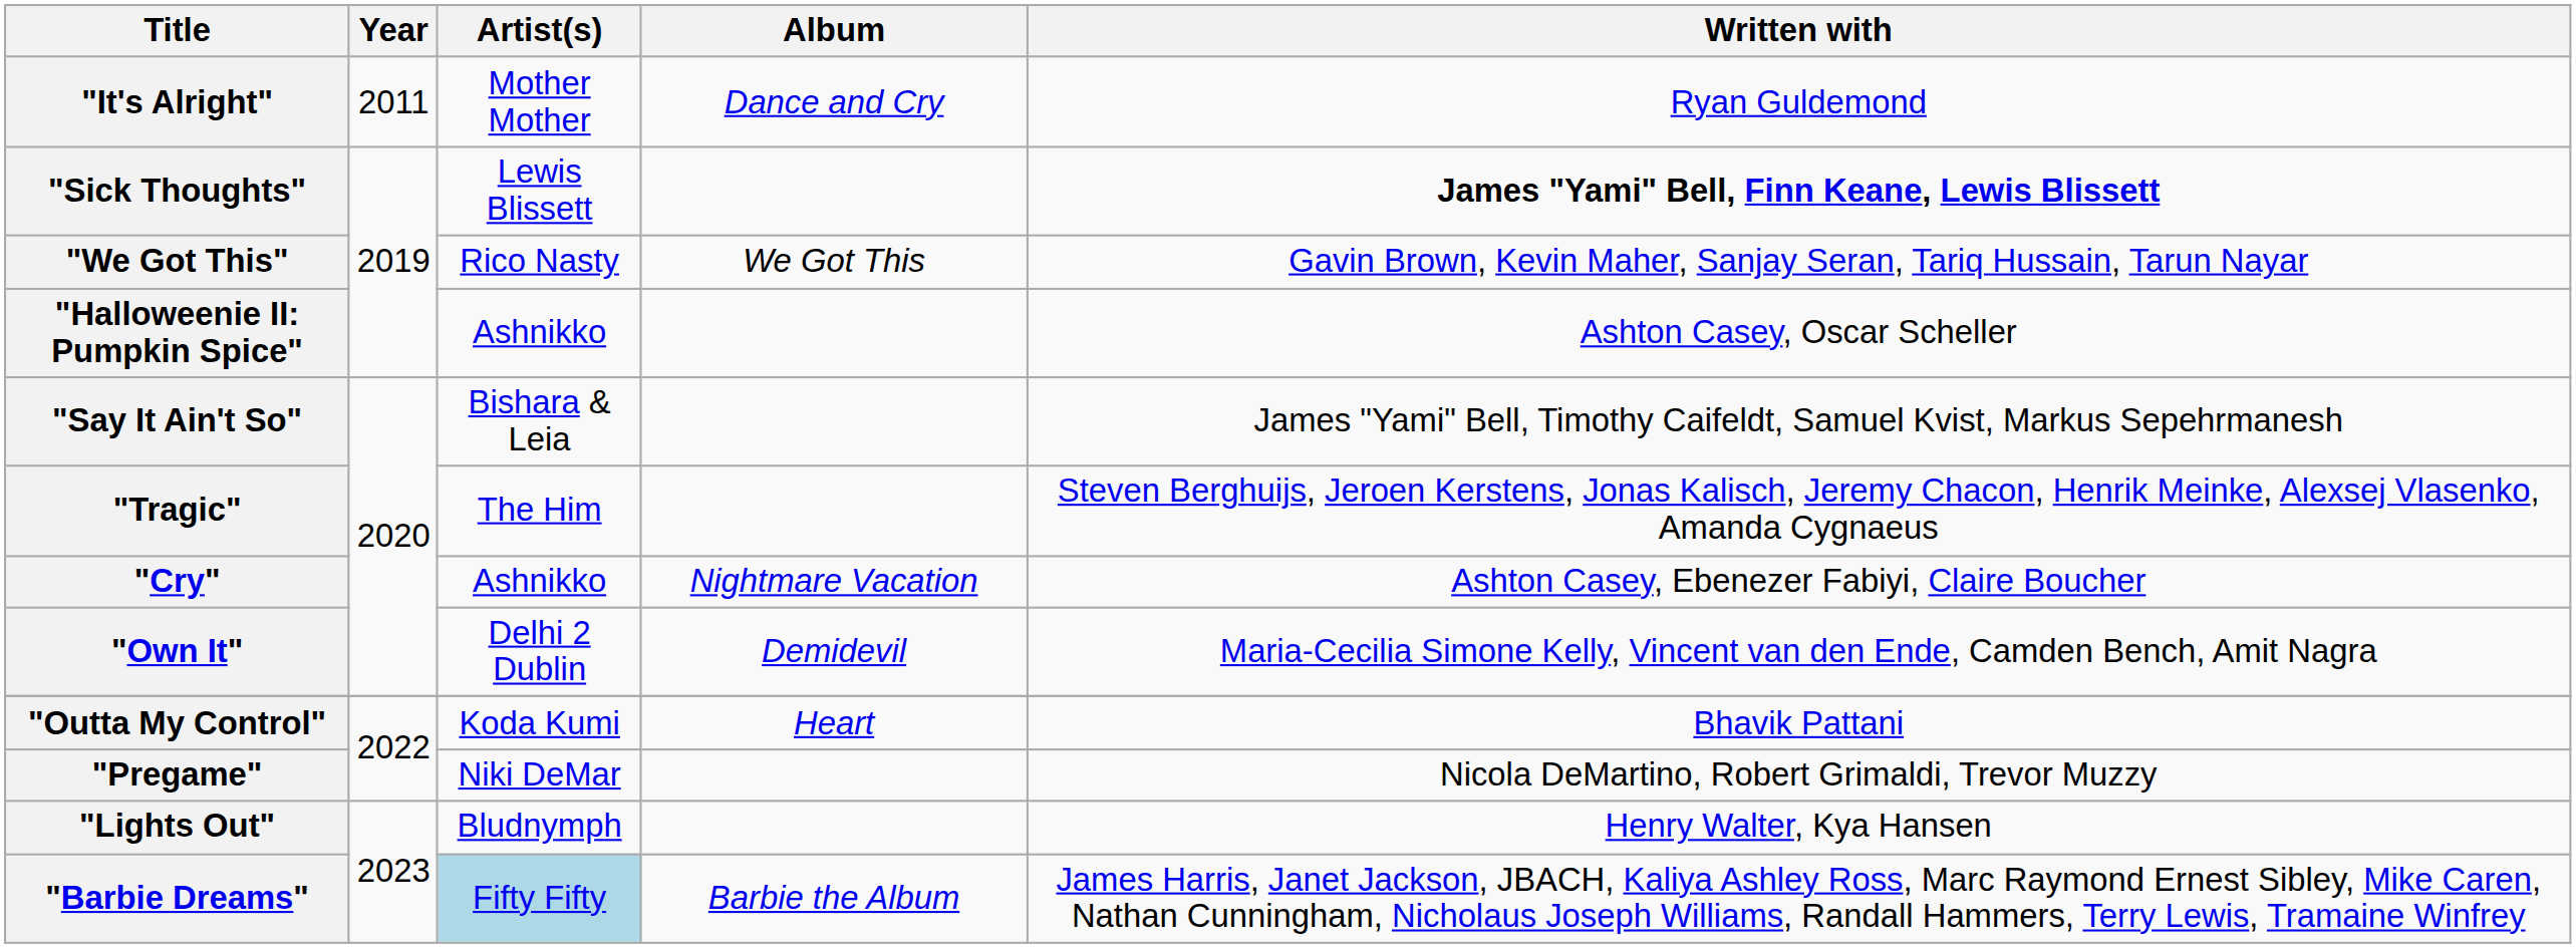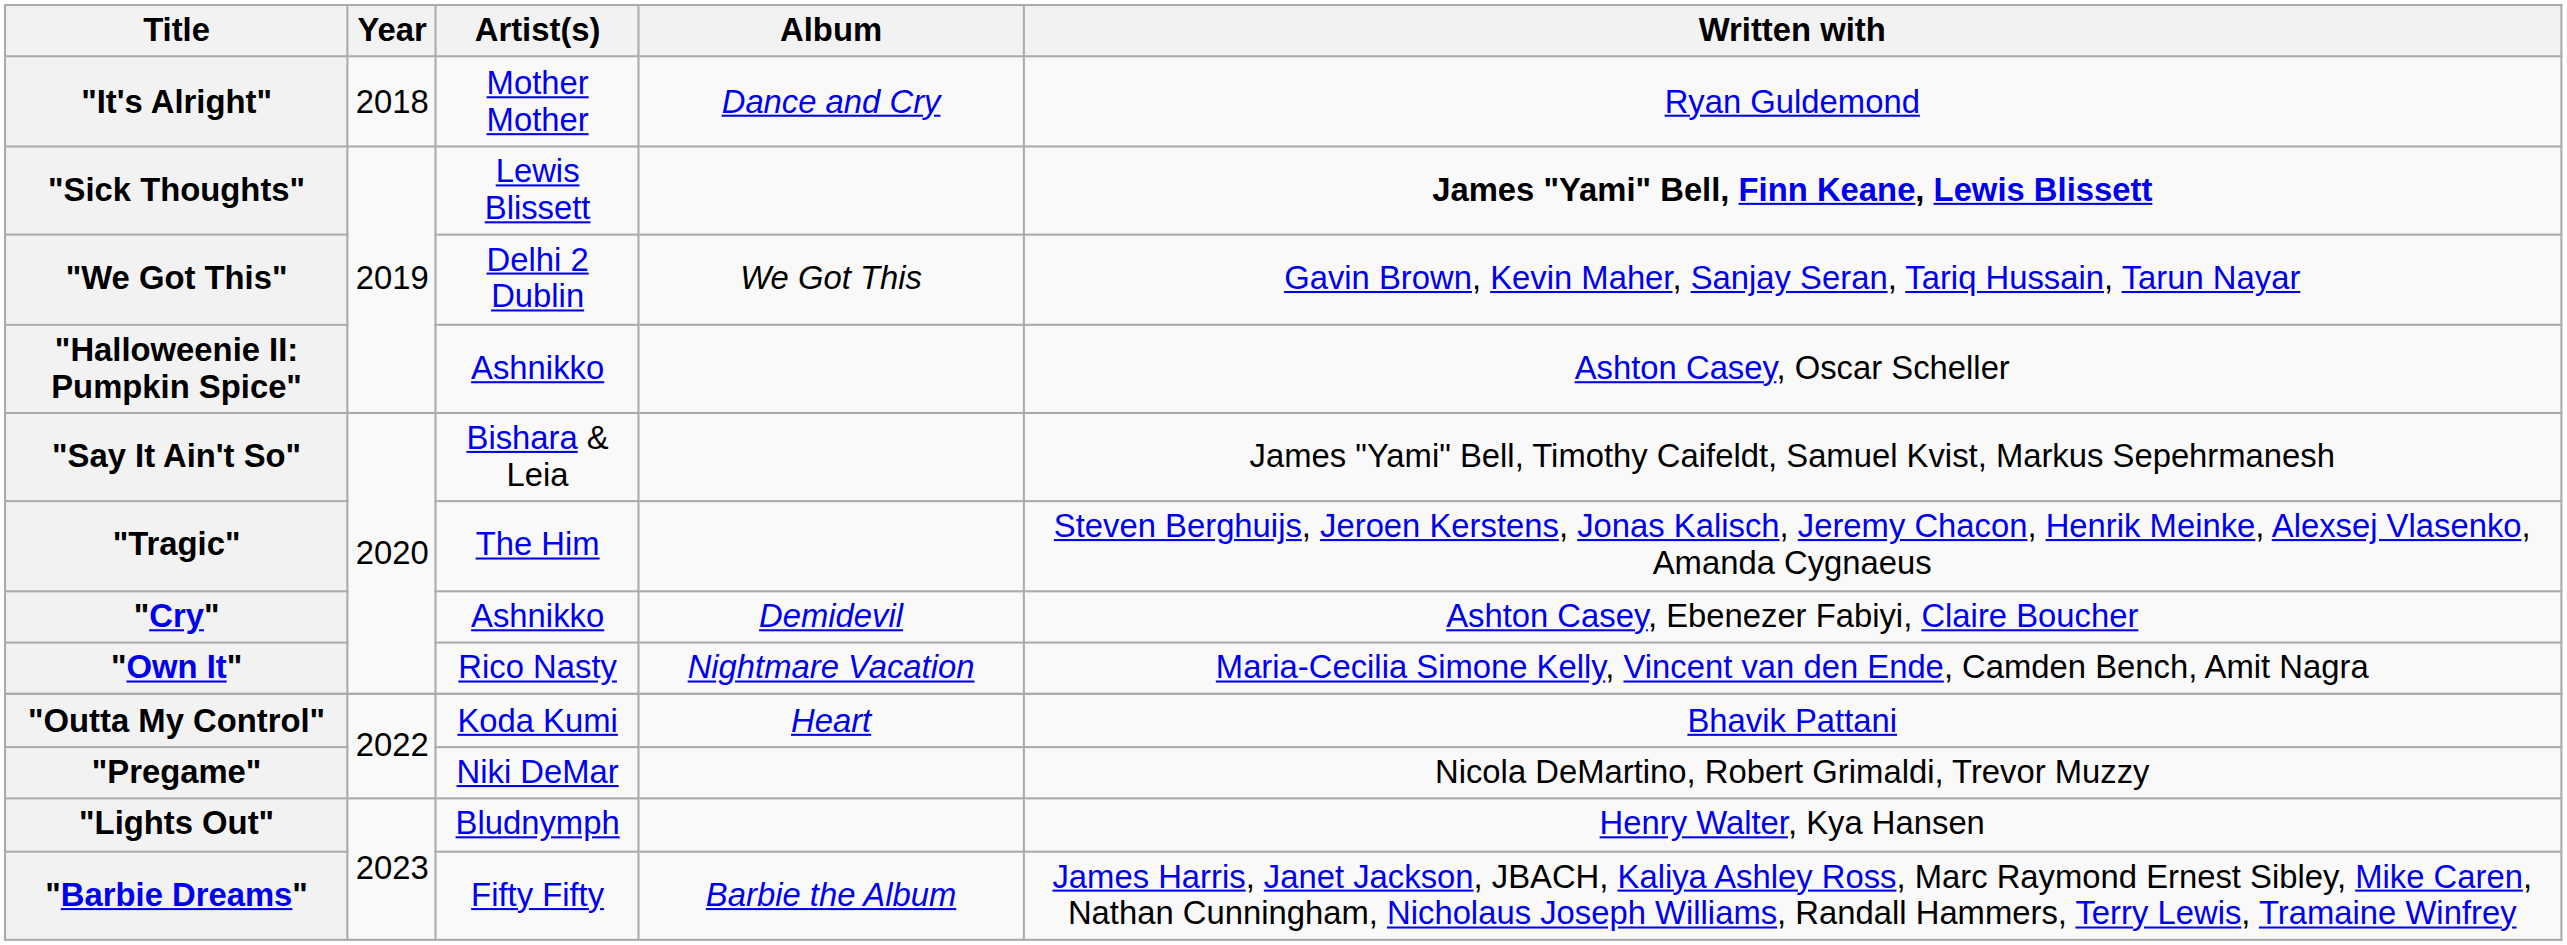 <table class="wikitable plainrowheaders" style="text-align:center;">
 <tr>
 <th scope="col" style="width:160px;">Title</th>
 <th scope="col">Year</th>
 <th scope="col">Artist(s)</th>
 <th scope="col" style="width:180px;">Album</th>
 <th scope="col">Written with</th>
 </tr>
 <tr>
 <th scope="row">"It's Alright"</th>
-<td>2011</td>
+<td>2018</td>
 <td><a href='#'>Mother Mother</a></td>
 <td><em><a href='#'>Dance and Cry</a></em></td>
 <td><a href='#'>Ryan Guldemond</a></td>
 </tr>
 <tr>
 <th scope="row">"Sick Thoughts"</th>
 <td rowspan="3">2019</td>
 <td><a href='#'>Lewis Blissett</a></td>
 <td></td>
 <td><strong>James "Yami" Bell, <a href='#'>Finn Keane</a>, <a href='#'>Lewis Blissett</a></strong></td>
 </tr>
 <tr>
 <th scope="row">"We Got This"</th>
-<td><a href='#'>Rico Nasty</a></td>
+<td><a href='#'>Delhi 2 Dublin</a></td>
 <td><em>We Got This</em></td>
 <td><a href='#'>Gavin Brown</a>, <a href='#'>Kevin Maher</a>, <a href='#'>Sanjay Seran</a>, <a href='#'>Tariq Hussain</a>, <a href='#'>Tarun Nayar</a></td>
 </tr>
 <tr>
 <th scope="row">"Halloweenie II: Pumpkin Spice"</th>
 <td><a href='#'>Ashnikko</a></td>
 <td></td>
 <td><a href='#'>Ashton Casey</a>, Oscar Scheller</td>
 </tr>
 <tr>
 <th scope="row">"Say It Ain't So"</th>
 <td rowspan="4">2020</td>
 <td><a href='#'>Bishara</a> & Leia</td>
 <td></td>
 <td>James "Yami" Bell, Timothy Caifeldt, Samuel Kvist, Markus Sepehrmanesh</td>
 </tr>
 <tr>
 <th scope="row">"Tragic"<br></th>
 <td><a href='#'>The Him</a></td>
 <td></td>
 <td><a href='#'>Steven Berghuijs</a>, <a href='#'>Jeroen Kerstens</a>, <a href='#'>Jonas Kalisch</a>, <a href='#'>Jeremy Chacon</a>, <a href='#'>Henrik Meinke</a>, <a href='#'>Alexsej Vlasenko</a>, Amanda Cygnaeus</td>
 </tr>
 <tr>
 <th scope="row">"<a href='#'>Cry</a>"<br></th>
 <td><a href='#'>Ashnikko</a></td>
-<td><em><a href='#'>Nightmare Vacation</a></em></td>
+<td><em><a href='#'>Demidevil</a></em></td>
 <td><a href='#'>Ashton Casey</a>, Ebenezer Fabiyi, <a href='#'>Claire Boucher</a></td>
 </tr>
 <tr>
 <th scope="row">"<a href='#'>Own It</a>"</th>
-<td><a href='#'>Delhi 2 Dublin</a></td>
-<td><em><a href='#'>Demidevil</a></em></td>
+<td><a href='#'>Rico Nasty</a></td>
+<td><em><a href='#'>Nightmare Vacation</a></em></td>
 <td><a href='#'>Maria-Cecilia Simone Kelly</a>, <a href='#'>Vincent van den Ende</a>, Camden Bench, Amit Nagra</td>
 </tr>
 <tr>
 </tr>
 <tr>
 <th scope="row">"Outta My Control"<br></th>
 <td rowspan="2">2022</td>
 <td><a href='#'>Koda Kumi</a></td>
 <td><em><a href='#'>Heart</a></em></td>
 <td><a href='#'>Bhavik Pattani</a></td>
 </tr>
 <tr>
 <th scope="row">"Pregame"</th>
 <td><a href='#'>Niki DeMar</a></td>
 <td></td>
 <td>Nicola DeMartino, Robert Grimaldi, Trevor Muzzy</td>
 </tr>
 <tr>
 <th scope="row">"Lights Out"</th>
 <td rowspan="2">2023</td>
 <td><a href='#'>Bludnymph</a></td>
 <td></td>
 <td><a href='#'>Henry Walter</a>, Kya Hansen</td>
 </tr>
 <tr>
 <th scope="row">"<a href='#'>Barbie Dreams</a>"<br></th>
-<td style="background: lightblue;"><a href='#'>Fifty Fifty</a></td>
+<td><a href='#'>Fifty Fifty</a></td>
 <td><em><a href='#'>Barbie the Album</a></em></td>
 <td><a href='#'>James Harris</a>, <a href='#'>Janet Jackson</a>, JBACH, <a href='#'>Kaliya Ashley Ross</a>, Marc Raymond Ernest Sibley, <a href='#'>Mike Caren</a>, Nathan Cunningham, <a href='#'>Nicholaus Joseph Williams</a>, Randall Hammers, <a href='#'>Terry Lewis</a>, <a href='#'>Tramaine Winfrey</a></td>
 </tr>
 </table>
